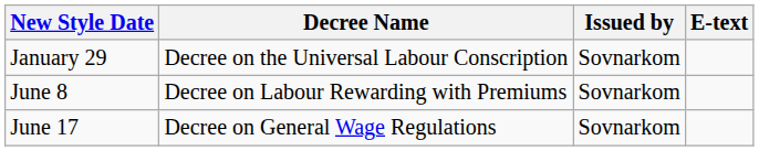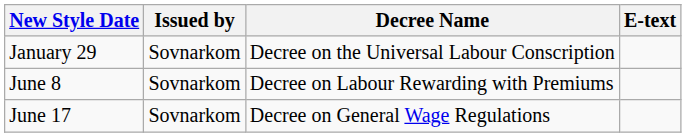 <table class="wikitable">
 <tr>
 <th><a href='#'>New Style Date</a></th>
+<th>Issued by</th>
 <th>Decree Name</th>
-<th>Issued by</th>
 <th>E-text</th>
 </tr>
 <tr>
 <td>January 29</td>
+<td>Sovnarkom</td>
 <td>Decree on the Universal Labour Conscription</td>
-<td>Sovnarkom</td>
 <td></td>
 </tr>
 <tr>
 <td>June 8</td>
+<td>Sovnarkom</td>
 <td>Decree on Labour Rewarding with Premiums</td>
-<td>Sovnarkom</td>
 <td></td>
 </tr>
 <tr>
 <td>June 17</td>
+<td>Sovnarkom</td>
 <td>Decree on General <a href='#'>Wage</a> Regulations</td>
-<td>Sovnarkom</td>
 <td></td>
 </tr>
 </table>
